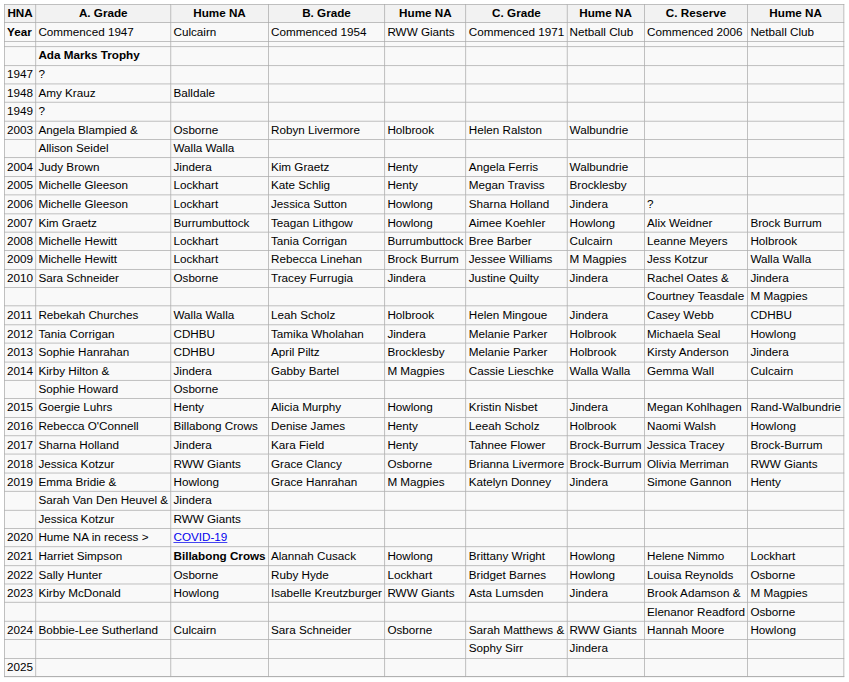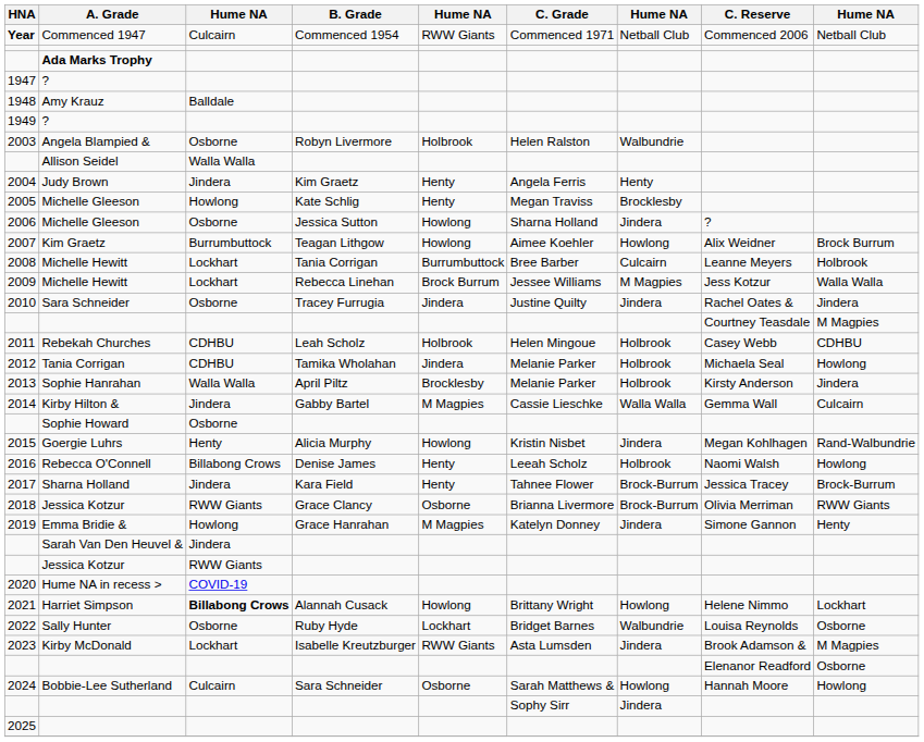 <table class="wikitable collapsible collapsed">
 <tr>
 <th>HNA</th>
 <th><span>A. Grade</span></th>
 <th>Hume NA</th>
 <th><span>B. Grade</span></th>
 <th>Hume NA</th>
 <th><span>C. Grade</span></th>
 <th>Hume NA</th>
 <th><span>C. Reserve</span></th>
 <th>Hume NA</th>
 </tr>
 <tr>
 <td><strong>Year</strong></td>
 <td>Commenced 1947</td>
 <td>Culcairn</td>
 <td>Commenced 1954</td>
 <td>RWW Giants</td>
 <td>Commenced 1971</td>
 <td>Netball Club</td>
 <td>Commenced 2006</td>
 <td>Netball Club</td>
 </tr>
 <tr>
 <td></td>
 <td></td>
 <td></td>
 <td></td>
 <td></td>
 <td></td>
 <td></td>
 <td></td>
 <td></td>
 </tr>
 <tr>
 <td></td>
 <td><strong>Ada Marks Trophy</strong></td>
 <td></td>
 <td></td>
 <td></td>
 <td></td>
 <td></td>
 <td></td>
 <td></td>
 </tr>
 <tr>
 <td>1947</td>
 <td>?</td>
 <td></td>
 <td></td>
 <td></td>
 <td></td>
 <td></td>
 <td></td>
 <td></td>
 </tr>
 <tr>
 <td>1948</td>
 <td>Amy Krauz</td>
 <td>Balldale</td>
 <td></td>
 <td></td>
 <td></td>
 <td></td>
 <td></td>
 <td></td>
 </tr>
 <tr>
 <td>1949</td>
 <td>?</td>
 <td></td>
 <td></td>
 <td></td>
 <td></td>
 <td></td>
 <td></td>
 <td></td>
 </tr>
 <tr>
 <td>2003</td>
 <td>Angela Blampied &</td>
 <td>Osborne</td>
 <td>Robyn Livermore</td>
 <td>Holbrook</td>
 <td>Helen Ralston</td>
 <td>Walbundrie</td>
 <td></td>
 <td></td>
 </tr>
 <tr>
 <td></td>
 <td>Allison Seidel</td>
 <td>Walla Walla</td>
 <td></td>
 <td></td>
 <td></td>
 <td></td>
 <td></td>
 <td></td>
 </tr>
 <tr>
 <td>2004</td>
 <td>Judy Brown</td>
 <td>Jindera</td>
 <td>Kim Graetz</td>
 <td>Henty</td>
 <td>Angela Ferris</td>
-<td>Walbundrie</td>
+<td>Henty</td>
 <td></td>
 <td></td>
 </tr>
 <tr>
 <td>2005</td>
 <td>Michelle Gleeson</td>
-<td>Lockhart</td>
+<td>Howlong</td>
 <td>Kate Schlig</td>
 <td>Henty</td>
 <td>Megan Traviss</td>
 <td>Brocklesby</td>
 <td></td>
 <td></td>
 </tr>
 <tr>
 <td>2006</td>
 <td>Michelle Gleeson</td>
-<td>Lockhart</td>
+<td>Osborne</td>
 <td>Jessica Sutton</td>
 <td>Howlong</td>
 <td>Sharna Holland</td>
 <td>Jindera</td>
 <td>?</td>
 <td></td>
 </tr>
 <tr>
 <td>2007</td>
 <td>Kim Graetz</td>
 <td>Burrumbuttock</td>
 <td>Teagan Lithgow</td>
 <td>Howlong</td>
 <td>Aimee Koehler</td>
 <td>Howlong</td>
 <td>Alix Weidner</td>
 <td>Brock Burrum</td>
 </tr>
 <tr>
 <td>2008</td>
 <td>Michelle Hewitt</td>
 <td>Lockhart</td>
 <td>Tania Corrigan</td>
 <td>Burrumbuttock</td>
 <td>Bree Barber</td>
 <td>Culcairn</td>
 <td>Leanne Meyers</td>
 <td>Holbrook</td>
 </tr>
 <tr>
 <td>2009</td>
 <td>Michelle Hewitt</td>
 <td>Lockhart</td>
 <td>Rebecca Linehan</td>
 <td>Brock Burrum</td>
 <td>Jessee Williams</td>
 <td>M Magpies</td>
 <td>Jess Kotzur</td>
 <td>Walla Walla</td>
 </tr>
 <tr>
 <td>2010</td>
 <td>Sara Schneider</td>
 <td>Osborne</td>
 <td>Tracey Furrugia</td>
 <td>Jindera</td>
 <td>Justine Quilty</td>
 <td>Jindera</td>
 <td>Rachel Oates &</td>
 <td>Jindera</td>
 </tr>
 <tr>
 <td></td>
 <td></td>
 <td></td>
 <td></td>
 <td></td>
 <td></td>
 <td></td>
 <td>Courtney Teasdale</td>
 <td>M Magpies</td>
 </tr>
 <tr>
 <td>2011</td>
 <td>Rebekah Churches</td>
-<td>Walla Walla</td>
+<td>CDHBU</td>
 <td>Leah Scholz</td>
 <td>Holbrook</td>
 <td>Helen Mingoue</td>
-<td>Jindera</td>
+<td>Holbrook</td>
 <td>Casey Webb</td>
 <td>CDHBU</td>
 </tr>
 <tr>
 <td>2012</td>
 <td>Tania Corrigan</td>
 <td>CDHBU</td>
 <td>Tamika Wholahan</td>
 <td>Jindera</td>
 <td>Melanie Parker</td>
 <td>Holbrook</td>
 <td>Michaela Seal</td>
 <td>Howlong</td>
 </tr>
 <tr>
 <td>2013</td>
 <td>Sophie Hanrahan</td>
-<td>CDHBU</td>
+<td>Walla Walla</td>
 <td>April Piltz</td>
 <td>Brocklesby</td>
 <td>Melanie Parker</td>
 <td>Holbrook</td>
 <td>Kirsty Anderson</td>
 <td>Jindera</td>
 </tr>
 <tr>
 <td>2014</td>
 <td>Kirby Hilton &</td>
 <td>Jindera</td>
 <td>Gabby Bartel</td>
 <td>M Magpies</td>
 <td>Cassie Lieschke</td>
 <td>Walla Walla</td>
 <td>Gemma Wall</td>
 <td>Culcairn</td>
 </tr>
 <tr>
 <td></td>
 <td>Sophie Howard</td>
 <td>Osborne</td>
 <td></td>
 <td></td>
 <td></td>
 <td></td>
 <td></td>
 <td></td>
 </tr>
 <tr>
 <td>2015</td>
 <td>Goergie Luhrs</td>
 <td>Henty</td>
 <td>Alicia Murphy</td>
 <td>Howlong</td>
 <td>Kristin Nisbet</td>
 <td>Jindera</td>
 <td>Megan Kohlhagen</td>
 <td>Rand-Walbundrie</td>
 </tr>
 <tr>
 <td>2016</td>
 <td>Rebecca O'Connell</td>
 <td>Billabong Crows</td>
 <td>Denise James</td>
 <td>Henty</td>
 <td>Leeah Scholz</td>
 <td>Holbrook</td>
 <td>Naomi Walsh</td>
 <td>Howlong</td>
 </tr>
 <tr>
 <td>2017</td>
 <td>Sharna Holland</td>
 <td>Jindera</td>
 <td>Kara Field</td>
 <td>Henty</td>
 <td>Tahnee Flower</td>
 <td>Brock-Burrum</td>
 <td>Jessica Tracey</td>
 <td>Brock-Burrum</td>
 </tr>
 <tr>
 <td>2018</td>
 <td>Jessica Kotzur</td>
 <td>RWW Giants</td>
 <td>Grace Clancy</td>
 <td>Osborne</td>
 <td>Brianna Livermore</td>
 <td>Brock-Burrum</td>
 <td>Olivia Merriman</td>
 <td>RWW Giants</td>
 </tr>
 <tr>
 <td>2019</td>
 <td>Emma Bridie &</td>
 <td>Howlong</td>
 <td>Grace Hanrahan</td>
 <td>M Magpies</td>
 <td>Katelyn Donney</td>
 <td>Jindera</td>
 <td>Simone Gannon</td>
 <td>Henty</td>
 </tr>
 <tr>
 <td></td>
 <td>Sarah Van Den Heuvel &</td>
 <td>Jindera</td>
 <td></td>
 <td></td>
 <td></td>
 <td></td>
 <td></td>
 <td></td>
 </tr>
 <tr>
 <td></td>
 <td>Jessica Kotzur</td>
 <td>RWW Giants</td>
 <td></td>
 <td></td>
 <td></td>
 <td></td>
 <td></td>
 <td></td>
 </tr>
 <tr>
 <td>2020</td>
 <td>Hume NA in recess ></td>
 <td><a href='#'>COVID-19</a></td>
 <td></td>
 <td></td>
 <td></td>
 <td></td>
 <td></td>
 <td></td>
 </tr>
 <tr>
 <td>2021</td>
 <td>Harriet Simpson</td>
 <td><strong>Billabong Crows</strong></td>
 <td>Alannah Cusack</td>
 <td>Howlong</td>
 <td>Brittany Wright</td>
 <td>Howlong</td>
 <td>Helene Nimmo</td>
 <td>Lockhart</td>
 </tr>
 <tr>
 <td>2022</td>
 <td>Sally Hunter</td>
 <td>Osborne</td>
 <td>Ruby Hyde</td>
 <td>Lockhart</td>
 <td>Bridget Barnes</td>
-<td>Howlong</td>
+<td>Walbundrie</td>
 <td>Louisa Reynolds</td>
 <td>Osborne</td>
 </tr>
 <tr>
 <td>2023</td>
 <td>Kirby McDonald</td>
-<td>Howlong</td>
+<td>Lockhart</td>
 <td>Isabelle Kreutzburger</td>
 <td>RWW Giants</td>
 <td>Asta Lumsden</td>
 <td>Jindera</td>
 <td>Brook Adamson &</td>
 <td>M Magpies</td>
 </tr>
 <tr>
 <td></td>
 <td></td>
 <td></td>
 <td></td>
 <td></td>
 <td></td>
 <td></td>
 <td>Elenanor Readford</td>
 <td>Osborne</td>
 </tr>
 <tr>
 <td>2024</td>
 <td>Bobbie-Lee Sutherland</td>
 <td>Culcairn</td>
 <td>Sara Schneider</td>
 <td>Osborne</td>
 <td>Sarah Matthews &</td>
-<td>RWW Giants</td>
+<td>Howlong</td>
 <td>Hannah Moore</td>
 <td>Howlong</td>
 </tr>
 <tr>
 <td></td>
 <td></td>
 <td></td>
 <td></td>
 <td></td>
 <td>Sophy Sirr</td>
 <td>Jindera</td>
 <td></td>
 <td></td>
 </tr>
 <tr>
 <td>2025</td>
 <td></td>
 <td></td>
 <td></td>
 <td></td>
 <td></td>
 <td></td>
 <td></td>
 <td></td>
 </tr>
 <tr>
 </tr>
 </table>
